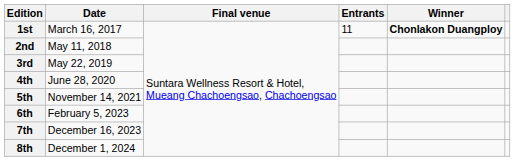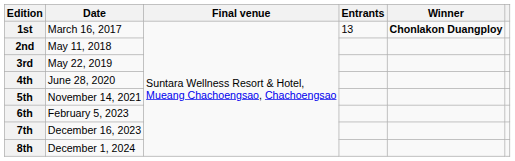 <table class="wikitable defaultcenter col2left col3left col5left" style="font-size:95%;">
 <tr>
 <th>Edition</th>
 <th>Date</th>
 <th>Final venue</th>
 <th>Entrants</th>
 <th>Winner</th>
 <th></th>
 </tr>
 <tr>
 <th>1st</th>
 <td>March 16, 2017</td>
 <td rowspan=8>Suntara Wellness Resort & Hotel,<br><a href='#'>Mueang Chachoengsao</a>, <a href='#'>Chachoengsao</a></td>
-<td>11</td>
+<td>13</td>
 <td><strong>Chonlakon Duangploy</strong></td>
 <td></td>
 </tr>
 <tr>
 <th>2nd</th>
 <td>May 11, 2018</td>
 <td></td>
 <td></td>
 <td></td>
 </tr>
 <tr>
 <th>3rd</th>
 <td>May 22, 2019</td>
 <td></td>
 <td></td>
 <td></td>
 </tr>
 <tr>
 <th>4th</th>
 <td>June 28, 2020</td>
 <td></td>
 <td></td>
 <td></td>
 </tr>
 <tr>
 <th>5th</th>
 <td>November 14, 2021</td>
 <td></td>
 <td></td>
 <td></td>
 </tr>
 <tr>
 <th>6th</th>
 <td>February 5, 2023</td>
 <td></td>
 <td></td>
 <td></td>
 </tr>
 <tr>
 <th>7th</th>
 <td>December 16, 2023</td>
 <td></td>
 <td></td>
 <td></td>
 </tr>
 <tr>
 <th>8th</th>
 <td>December 1, 2024</td>
 <td></td>
 <td></td>
 <td></td>
 </tr>
 </table>
